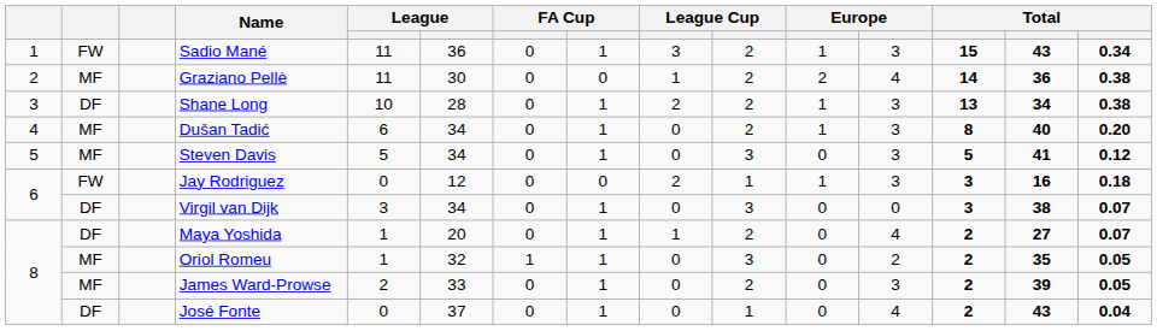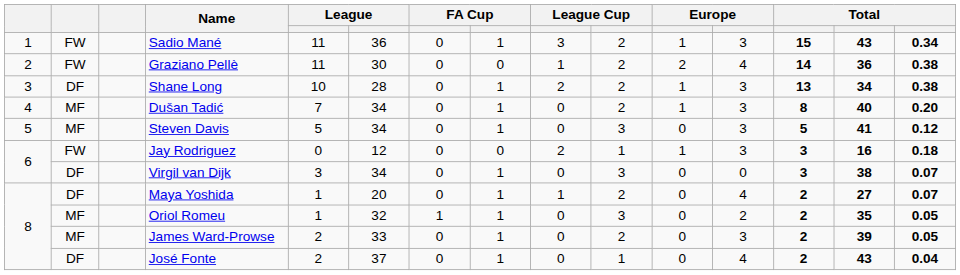 <table class="wikitable plainrowheaders" style="text-align:center;">
 <tr>
 <th scope="col" rowspan="2" style="width:3em;"></th>
 <th scope="col" rowspan="2" style="width:3em;"></th>
 <th scope="col" rowspan="2" style="width:3em;"></th>
 <th scope="col" rowspan="2" style="width:10em;">Name</th>
 <th scope="col" colspan="2">League</th>
 <th scope="col" colspan="2">FA Cup</th>
 <th scope="col" colspan="2">League Cup</th>
 <th scope="col" colspan="2">Europe</th>
 <th scope="col" colspan="4">Total</th>
 </tr>
 <tr>
 <th scope="col" style="width:4em;"></th>
 <th scope="col" style="width:4em;"></th>
 <th scope="col" style="width:4em;"></th>
 <th scope="col" style="width:4em;"></th>
 <th scope="col" style="width:4em;"></th>
 <th scope="col" style="width:4em;"></th>
 <th scope="col" style="width:4em;"></th>
 <th scope="col" style="width:4em;"></th>
 <th scope="col" style="width:4em;"></th>
 <th scope="col" style="width:4em;"></th>
 <th scope="col" style="width:4em;"></th>
 </tr>
 <tr>
 <td>1</td>
 <td>FW</td>
 <td></td>
 <td align="left"><a href='#'>Sadio Mané</a></td>
 <td>11</td>
 <td>36</td>
 <td>0</td>
 <td>1</td>
 <td>3</td>
 <td>2</td>
 <td>1</td>
 <td>3</td>
 <td><strong>15</strong></td>
 <td><strong>43</strong></td>
 <td><strong>0.34</strong></td>
 </tr>
 <tr>
 <td>2</td>
-<td>MF</td>
+<td>FW</td>
 <td></td>
 <td align="left"><a href='#'>Graziano Pellè</a></td>
 <td>11</td>
 <td>30</td>
 <td>0</td>
 <td>0</td>
 <td>1</td>
 <td>2</td>
 <td>2</td>
 <td>4</td>
 <td><strong>14</strong></td>
 <td><strong>36</strong></td>
 <td><strong>0.38</strong></td>
 </tr>
 <tr>
 <td>3</td>
 <td>DF</td>
 <td></td>
 <td align="left"><a href='#'>Shane Long</a></td>
 <td>10</td>
 <td>28</td>
 <td>0</td>
 <td>1</td>
 <td>2</td>
 <td>2</td>
 <td>1</td>
 <td>3</td>
 <td><strong>13</strong></td>
 <td><strong>34</strong></td>
 <td><strong>0.38</strong></td>
 </tr>
 <tr>
 <td>4</td>
 <td>MF</td>
 <td></td>
 <td align="left"><a href='#'>Dušan Tadić</a></td>
-<td>6</td>
+<td>7</td>
 <td>34</td>
 <td>0</td>
 <td>1</td>
 <td>0</td>
 <td>2</td>
 <td>1</td>
 <td>3</td>
 <td><strong>8</strong></td>
 <td><strong>40</strong></td>
 <td><strong>0.20</strong></td>
 </tr>
 <tr>
 <td>5</td>
 <td>MF</td>
 <td></td>
 <td align="left"><a href='#'>Steven Davis</a></td>
 <td>5</td>
 <td>34</td>
 <td>0</td>
 <td>1</td>
 <td>0</td>
 <td>3</td>
 <td>0</td>
 <td>3</td>
 <td><strong>5</strong></td>
 <td><strong>41</strong></td>
 <td><strong>0.12</strong></td>
 </tr>
 <tr>
 <td rowspan="2">6</td>
 <td>FW</td>
 <td></td>
 <td align="left"><a href='#'>Jay Rodriguez</a></td>
 <td>0</td>
 <td>12</td>
 <td>0</td>
 <td>0</td>
 <td>2</td>
 <td>1</td>
 <td>1</td>
 <td>3</td>
 <td><strong>3</strong></td>
 <td><strong>16</strong></td>
 <td><strong>0.18</strong></td>
 </tr>
 <tr>
 <td>DF</td>
 <td></td>
 <td align="left"><a href='#'>Virgil van Dijk</a></td>
 <td>3</td>
 <td>34</td>
 <td>0</td>
 <td>1</td>
 <td>0</td>
 <td>3</td>
 <td>0</td>
 <td>0</td>
 <td><strong>3</strong></td>
 <td><strong>38</strong></td>
 <td><strong>0.07</strong></td>
 </tr>
 <tr>
 <td rowspan="4">8</td>
 <td>DF</td>
 <td></td>
 <td align="left"><a href='#'>Maya Yoshida</a></td>
 <td>1</td>
 <td>20</td>
 <td>0</td>
 <td>1</td>
 <td>1</td>
 <td>2</td>
 <td>0</td>
 <td>4</td>
 <td><strong>2</strong></td>
 <td><strong>27</strong></td>
 <td><strong>0.07</strong></td>
 </tr>
 <tr>
 <td>MF</td>
 <td></td>
 <td align="left"><a href='#'>Oriol Romeu</a></td>
 <td>1</td>
 <td>32</td>
 <td>1</td>
 <td>1</td>
 <td>0</td>
 <td>3</td>
 <td>0</td>
 <td>2</td>
 <td><strong>2</strong></td>
 <td><strong>35</strong></td>
 <td><strong>0.05</strong></td>
 </tr>
 <tr>
 <td>MF</td>
 <td></td>
 <td align="left"><a href='#'>James Ward-Prowse</a></td>
 <td>2</td>
 <td>33</td>
 <td>0</td>
 <td>1</td>
 <td>0</td>
 <td>2</td>
 <td>0</td>
 <td>3</td>
 <td><strong>2</strong></td>
 <td><strong>39</strong></td>
 <td><strong>0.05</strong></td>
 </tr>
 <tr>
 <td>DF</td>
 <td></td>
 <td align="left"><a href='#'>José Fonte</a></td>
-<td>0</td>
+<td>2</td>
 <td>37</td>
 <td>0</td>
 <td>1</td>
 <td>0</td>
 <td>1</td>
 <td>0</td>
 <td>4</td>
 <td><strong>2</strong></td>
 <td><strong>43</strong></td>
 <td><strong>0.04</strong></td>
 </tr>
 </table>
